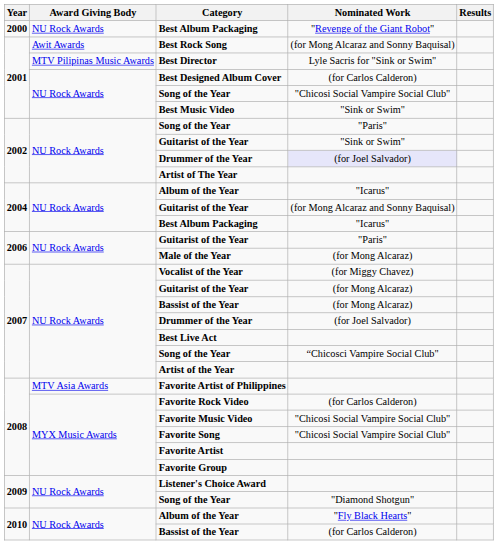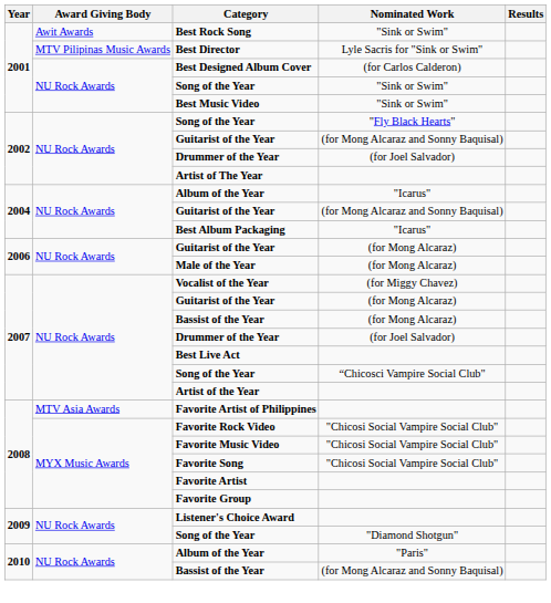 <table class="wikitable">
 <tr>
 <th>Year</th>
 <th>Award Giving Body</th>
 <th>Category</th>
 <th>Nominated Work</th>
 <th>Results</th>
 </tr>
 <tr>
-<td><strong>2000</strong></td>
-<td><a href='#'>NU Rock Awards</a></td>
-<td><strong>Best Album Packaging</strong></td>
-<td align=center>"<a href='#'>Revenge of the Giant Robot</a>"</td>
-<td></td>
-</tr>
-<tr>
 <td rowspan=5><strong>2001</strong></td>
 <td><a href='#'>Awit Awards</a></td>
 <td><strong>Best Rock Song</strong></td>
-<td align=center>(for Mong Alcaraz and Sonny Baquisal)</td>
+<td align=center>"Sink or Swim"</td>
 <td></td>
 </tr>
 <tr>
 <td><a href='#'>MTV Pilipinas Music Awards</a></td>
 <td><strong>Best Director</strong></td>
 <td align=center>Lyle Sacris for "Sink or Swim"</td>
 <td></td>
 </tr>
 <tr>
 <td rowspan=3><a href='#'>NU Rock Awards</a></td>
 <td><strong>Best Designed Album Cover</strong></td>
 <td align=center>(for Carlos Calderon)</td>
 <td></td>
 </tr>
 <tr>
 <td><strong>Song of the Year</strong></td>
-<td align=center>"Chicosi Social Vampire Social Club"</td>
+<td align=center>"Sink or Swim"</td>
 <td></td>
 </tr>
 <tr>
 <td><strong>Best Music Video</strong></td>
 <td align=center>"Sink or Swim"</td>
 <td></td>
 </tr>
 <tr>
 <td rowspan=4><strong>2002</strong></td>
 <td rowspan=4><a href='#'>NU Rock Awards</a></td>
 <td><strong>Song of the Year</strong></td>
-<td align=center>"Paris"</td>
+<td align=center>"<a href='#'>Fly Black Hearts</a>"</td>
 <td></td>
 </tr>
 <tr>
 <td><strong>Guitarist of the Year</strong></td>
-<td align=center>"Sink or Swim"</td>
+<td align=center>(for Mong Alcaraz and Sonny Baquisal)</td>
 <td></td>
 </tr>
 <tr>
 <td><strong>Drummer of the Year</strong></td>
-<td align=center style="background: lavender;">(for Joel Salvador)</td>
+<td align=center>(for Joel Salvador)</td>
 <td></td>
 </tr>
 <tr>
 <td><strong>Artist of The Year</strong></td>
 <td></td>
 <td></td>
 </tr>
 <tr>
 <td rowspan=3><strong>2004</strong></td>
 <td rowspan=3><a href='#'>NU Rock Awards</a></td>
 <td><strong>Album of the Year</strong></td>
 <td align=center>"Icarus"</td>
 <td></td>
 </tr>
 <tr>
 <td><strong>Guitarist of the Year</strong></td>
 <td align=center>(for Mong Alcaraz and Sonny Baquisal)</td>
 <td></td>
 </tr>
 <tr>
 <td><strong>Best Album Packaging</strong></td>
 <td align=center>"Icarus"</td>
 <td></td>
 </tr>
 <tr>
 <td rowspan=2><strong>2006</strong></td>
 <td rowspan=2><a href='#'>NU Rock Awards</a></td>
 <td><strong>Guitarist of the Year</strong></td>
-<td align=center>"Paris"</td>
+<td align=center>(for Mong Alcaraz)</td>
 <td></td>
 </tr>
 <tr>
 <td><strong>Male of the Year</strong></td>
 <td align=center>(for Mong Alcaraz)</td>
 <td></td>
 </tr>
 <tr>
 <td rowspan=7><strong>2007</strong></td>
 <td rowspan=7><a href='#'>NU Rock Awards</a></td>
 <td><strong>Vocalist of the Year</strong></td>
 <td align=center>(for Miggy Chavez)</td>
 <td></td>
 </tr>
 <tr>
 <td><strong>Guitarist of the Year</strong></td>
 <td align=center>(for Mong Alcaraz)</td>
 <td></td>
 </tr>
 <tr>
 <td><strong>Bassist of the Year</strong></td>
 <td align=center>(for Mong Alcaraz)</td>
 <td></td>
 </tr>
 <tr>
 <td><strong>Drummer of the Year</strong></td>
 <td align=center>(for Joel Salvador)</td>
 <td></td>
 </tr>
 <tr>
 <td><strong>Best Live Act</strong></td>
 <td></td>
 <td></td>
 </tr>
 <tr>
 <td><strong>Song of the Year</strong></td>
 <td align=center>“Chicosci Vampire Social Club"</td>
 <td></td>
 </tr>
 <tr>
 <td><strong>Artist of the Year</strong></td>
 <td></td>
 <td></td>
 </tr>
 <tr>
 <td rowspan=6><strong>2008</strong></td>
 <td><a href='#'>MTV Asia Awards</a></td>
 <td><strong>Favorite Artist of Philippines</strong></td>
 <td></td>
 <td></td>
 </tr>
 <tr>
 <td rowspan=5><a href='#'>MYX Music Awards</a></td>
 <td><strong>Favorite Rock Video</strong></td>
-<td align=center>(for Carlos Calderon)</td>
+<td align=center>"Chicosi Social Vampire Social Club"</td>
 <td></td>
 </tr>
 <tr>
 <td><strong>Favorite Music Video</strong></td>
 <td align=center>"Chicosi Social Vampire Social Club"</td>
 <td></td>
 </tr>
 <tr>
 <td><strong>Favorite Song</strong></td>
 <td align=center>"Chicosi Social Vampire Social Club"</td>
 <td></td>
 </tr>
 <tr>
 <td><strong>Favorite Artist</strong></td>
 <td></td>
 <td></td>
 </tr>
 <tr>
 <td><strong>Favorite Group</strong></td>
 <td></td>
 <td></td>
 </tr>
 <tr>
 <td rowspan=2><strong>2009</strong></td>
 <td rowspan=2><a href='#'>NU Rock Awards</a></td>
 <td><strong>Listener's Choice Award</strong></td>
 <td></td>
 <td></td>
 </tr>
 <tr>
 <td><strong>Song of the Year</strong></td>
 <td align=center>"Diamond Shotgun"</td>
 <td></td>
 </tr>
 <tr>
 <td rowspan=2><strong>2010</strong></td>
 <td rowspan=2><a href='#'>NU Rock Awards</a></td>
 <td><strong>Album of the Year</strong></td>
-<td align=center>"<a href='#'>Fly Black Hearts</a>"</td>
+<td align=center>"Paris"</td>
 <td></td>
 </tr>
 <tr>
 <td><strong>Bassist of the Year</strong></td>
-<td align=center>(for Carlos Calderon)</td>
+<td align=center>(for Mong Alcaraz and Sonny Baquisal)</td>
 <td></td>
 </tr>
 </table>
